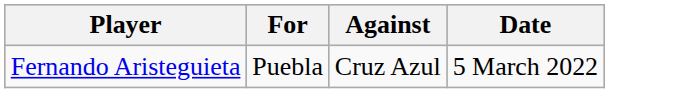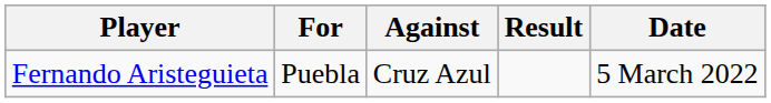 <table class="wikitable sortable">
 <tr>
 <th>Player</th>
 <th>For</th>
 <th>Against</th>
+<th align=center>Result</th>
 <th>Date</th>
 </tr>
 <tr>
 <td> <a href='#'>Fernando Aristeguieta</a></td>
 <td>Puebla</td>
 <td>Cruz Azul</td>
+<td align=center></td>
 <td>5 March 2022</td>
 </tr>
 </table>
